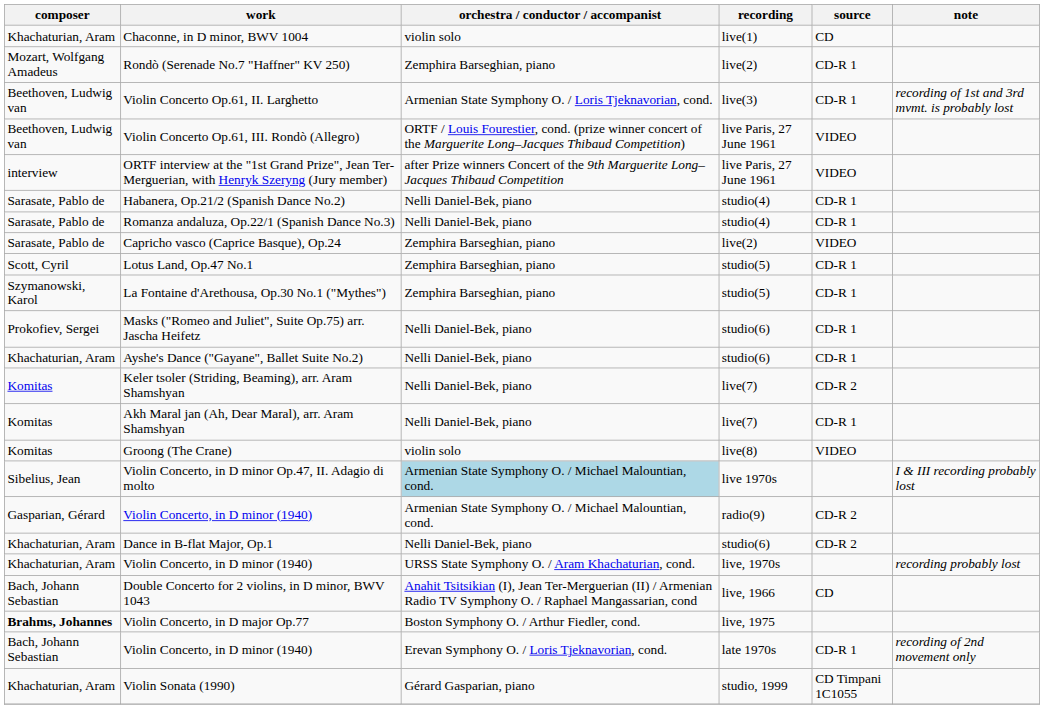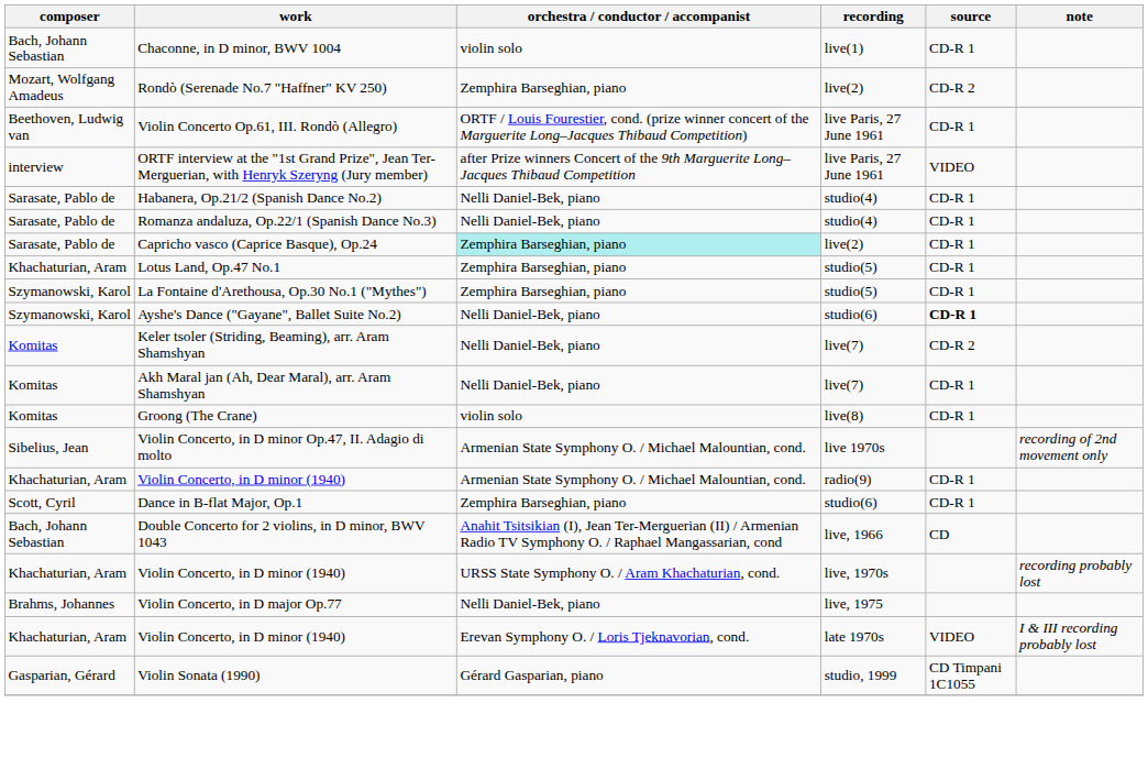 <table class="wikitable sortable">
 <tr>
 <th scope="col">composer</th>
 <th scope="col">work</th>
 <th scope="col">orchestra / conductor / accompanist</th>
 <th scope="col">recording</th>
 <th scope="col">source</th>
 <th scope="col" class="unsortable">note</th>
 </tr>
 <tr>
-<td>Khachaturian, Aram</td>
+<td>Bach, Johann Sebastian</td>
 <td>Chaconne, in D minor, BWV 1004</td>
 <td>violin solo</td>
 <td>live(1)</td>
-<td>CD </td>
+<td>CD-R 1</td>
 <td></td>
 </tr>
 <tr>
 <td>Mozart, Wolfgang Amadeus</td>
 <td>Rondò (Serenade No.7 "Haffner" KV 250)</td>
 <td>Zemphira Barseghian, piano</td>
 <td>live(2)</td>
-<td>CD-R 1</td>
+<td>CD-R 2</td>
 <td></td>
-</tr>
-<tr>
-<td>Beethoven, Ludwig van</td>
-<td>Violin Concerto Op.61, II. Larghetto</td>
-<td>Armenian State Symphony O. / <a href='#'>Loris Tjeknavorian</a>, cond.</td>
-<td>live(3)</td>
-<td>CD-R 1</td>
-<td><em>recording of 1st and 3rd mvmt. is probably lost</em></td>
 </tr>
 <tr>
 <td>Beethoven, Ludwig van</td>
 <td>Violin Concerto Op.61, III. Rondò (Allegro)</td>
 <td>ORTF / <a href='#'>Louis Fourestier</a>, cond. (prize winner concert of the <em>Marguerite Long–Jacques Thibaud Competition</em>)</td>
 <td>live Paris, 27 June 1961</td>
-<td>VIDEO</td>
+<td>CD-R 1</td>
 <td></td>
 </tr>
 <tr>
 <td>interview</td>
 <td>ORTF interview at the "1st Grand Prize", Jean Ter-Merguerian, with <a href='#'>Henryk Szeryng</a> (Jury member)</td>
 <td>after Prize winners Concert of the <em>9th Marguerite Long–Jacques Thibaud Competition</em></td>
 <td>live Paris, 27 June 1961</td>
 <td>VIDEO</td>
 <td></td>
 </tr>
 <tr>
 <td>Sarasate, Pablo de</td>
 <td>Habanera, Op.21/2 (Spanish Dance No.2)</td>
 <td>Nelli Daniel-Bek, piano</td>
 <td>studio(4)</td>
 <td>CD-R 1</td>
 <td></td>
 </tr>
 <tr>
 <td>Sarasate, Pablo de</td>
 <td>Romanza andaluza, Op.22/1 (Spanish Dance No.3)</td>
 <td>Nelli Daniel-Bek, piano</td>
 <td>studio(4)</td>
 <td>CD-R 1</td>
 <td></td>
 </tr>
 <tr>
 <td>Sarasate, Pablo de</td>
 <td>Capricho vasco (Caprice Basque), Op.24</td>
-<td>Zemphira Barseghian, piano</td>
+<td style="background: paleturquoise;">Zemphira Barseghian, piano</td>
 <td>live(2)</td>
-<td>VIDEO</td>
+<td>CD-R 1</td>
 <td></td>
 </tr>
 <tr>
-<td>Scott, Cyril</td>
+<td>Khachaturian, Aram</td>
 <td>Lotus Land, Op.47 No.1</td>
 <td>Zemphira Barseghian, piano</td>
 <td>studio(5)</td>
 <td>CD-R 1</td>
 <td></td>
 </tr>
 <tr>
 <td>Szymanowski, Karol</td>
 <td>La Fontaine d'Arethousa, Op.30 No.1 ("Mythes")</td>
 <td>Zemphira Barseghian, piano</td>
 <td>studio(5)</td>
 <td>CD-R 1</td>
 <td></td>
 </tr>
 <tr>
-<td>Prokofiev, Sergei</td>
-<td>Masks ("Romeo and Juliet", Suite Op.75) arr. Jascha Heifetz</td>
-<td>Nelli Daniel-Bek, piano</td>
-<td>studio(6)</td>
-<td>CD-R 1</td>
-<td></td>
-</tr>
-<tr>
-<td>Khachaturian, Aram</td>
+<td>Szymanowski, Karol</td>
 <td>Ayshe's Dance ("Gayane", Ballet Suite No.2)</td>
 <td>Nelli Daniel-Bek, piano</td>
 <td>studio(6)</td>
-<td>CD-R 1</td>
+<td><strong>CD-R 1</strong></td>
 <td></td>
 </tr>
 <tr>
 <td><a href='#'>Komitas</a></td>
 <td>Keler tsoler (Striding, Beaming), arr. Aram Shamshyan</td>
 <td>Nelli Daniel-Bek, piano</td>
 <td>live(7)</td>
 <td>CD-R 2</td>
 <td></td>
 </tr>
 <tr>
 <td>Komitas</td>
 <td>Akh Maral jan (Ah, Dear Maral), arr. Aram Shamshyan</td>
 <td>Nelli Daniel-Bek, piano</td>
 <td>live(7)</td>
 <td>CD-R 1</td>
 <td></td>
 </tr>
 <tr>
 <td>Komitas</td>
 <td>Groong (The Crane)</td>
 <td>violin solo</td>
 <td>live(8)</td>
-<td>VIDEO</td>
+<td>CD-R 1</td>
 <td></td>
 </tr>
 <tr>
 <td>Sibelius, Jean</td>
 <td>Violin Concerto, in D minor Op.47, II. Adagio di molto</td>
-<td style="background: lightblue;">Armenian State Symphony O. / Michael Malountian, cond.</td>
+<td>Armenian State Symphony O. / Michael Malountian, cond.</td>
 <td>live 1970s</td>
 <td></td>
-<td><em>I & III recording probably lost</em></td>
+<td><em>recording of 2nd movement only</em></td>
 </tr>
 <tr>
-<td>Gasparian, Gérard</td>
+<td>Khachaturian, Aram</td>
 <td><a href='#'>Violin Concerto, in D minor (1940)</a></td>
 <td>Armenian State Symphony O. / Michael Malountian, cond.</td>
 <td>radio(9)</td>
-<td>CD-R 2</td>
+<td>CD-R 1</td>
 <td></td>
 </tr>
 <tr>
-<td>Khachaturian, Aram</td>
+<td>Scott, Cyril</td>
 <td>Dance in B-flat Major, Op.1</td>
-<td>Nelli Daniel-Bek, piano</td>
+<td>Zemphira Barseghian, piano</td>
 <td>studio(6)</td>
-<td>CD-R 2</td>
+<td>CD-R 1</td>
+<td></td>
+</tr>
+<tr>
+<td>Bach, Johann Sebastian</td>
+<td>Double Concerto for 2 violins, in D minor, BWV 1043</td>
+<td><a href='#'>Anahit Tsitsikian</a> (I), Jean Ter-Merguerian (II) / Armenian Radio TV Symphony O. / Raphael Mangassarian, cond</td>
+<td>live, 1966</td>
+<td>CD </td>
 <td></td>
 </tr>
 <tr>
 <td>Khachaturian, Aram</td>
 <td>Violin Concerto, in D minor (1940)</td>
 <td>URSS State Symphony O. / <a href='#'>Aram Khachaturian</a>, cond.</td>
 <td>live, 1970s</td>
 <td></td>
 <td><em>recording probably lost</em></td>
 </tr>
 <tr>
-<td>Bach, Johann Sebastian</td>
-<td>Double Concerto for 2 violins, in D minor, BWV 1043</td>
-<td><a href='#'>Anahit Tsitsikian</a> (I), Jean Ter-Merguerian (II) / Armenian Radio TV Symphony O. / Raphael Mangassarian, cond</td>
-<td>live, 1966</td>
-<td>CD </td>
-<td></td>
-</tr>
-<tr>
-<td><strong>Brahms, Johannes</strong></td>
+<td>Brahms, Johannes</td>
 <td>Violin Concerto, in D major Op.77</td>
-<td>Boston Symphony O. / Arthur Fiedler, cond.</td>
+<td>Nelli Daniel-Bek, piano</td>
 <td>live, 1975</td>
 <td></td>
 <td></td>
 </tr>
 <tr>
-<td>Bach, Johann Sebastian</td>
+<td>Khachaturian, Aram</td>
 <td>Violin Concerto, in D minor (1940)</td>
 <td>Erevan Symphony O. / <a href='#'>Loris Tjeknavorian</a>, cond.</td>
 <td>late 1970s</td>
-<td>CD-R 1</td>
-<td><em>recording of 2nd movement only</em></td>
+<td>VIDEO</td>
+<td><em>I & III recording probably lost</em></td>
 </tr>
 <tr>
-<td>Khachaturian, Aram</td>
+<td>Gasparian, Gérard</td>
 <td>Violin Sonata (1990)</td>
 <td>Gérard Gasparian, piano</td>
 <td>studio, 1999</td>
 <td>CD Timpani 1C1055</td>
 <td></td>
 </tr>
 <tr>
 </tr>
 </table>
